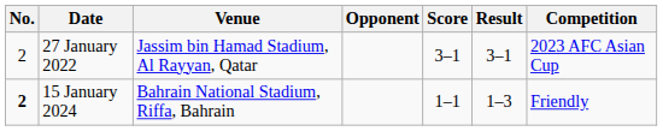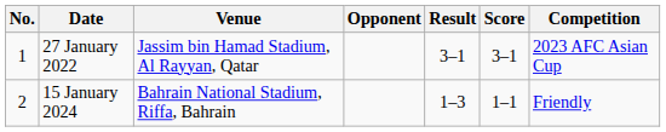 <table class="wikitable sortable">
 <tr>
 <th>No.</th>
 <th>Date</th>
 <th>Venue</th>
 <th>Opponent</th>
+<th>Result</th>
 <th>Score</th>
-<th>Result</th>
 <th>Competition</th>
 </tr>
 <tr>
-<td align="center">2</td>
+<td align="center">1</td>
 <td>27 January 2022</td>
 <td><a href='#'>Jassim bin Hamad Stadium</a>, <a href='#'>Al Rayyan</a>, Qatar</td>
 <td></td>
 <td style="text-align:center;">3–1</td>
 <td style="text-align:center;">3–1</td>
 <td><a href='#'>2023 AFC Asian Cup</a></td>
 </tr>
 <tr>
-<td align="center"><strong>2</strong></td>
+<td align="center">2</td>
 <td>15 January 2024</td>
 <td><a href='#'>Bahrain National Stadium</a>, <a href='#'>Riffa</a>, Bahrain</td>
 <td></td>
+<td style="text-align:center;">1–3</td>
 <td style="text-align:center;">1–1</td>
-<td style="text-align:center;">1–3</td>
 <td><a href='#'>Friendly</a></td>
 </tr>
 </table>
